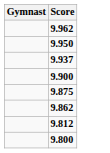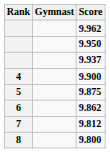 <table class="wikitable sortable">
 <tr>
+<th scope="col">Rank</th>
 <th scope="col">Gymnast</th>
 <th scope="col">Score</th>
 </tr>
 <tr>
+<th scope="row"></th>
 <td></td>
 <td><strong>9.962</strong></td>
 </tr>
 <tr>
+<th scope="row"></th>
 <td></td>
 <td><strong>9.950</strong></td>
 </tr>
 <tr>
+<th scope="row"></th>
 <td></td>
 <td><strong>9.937</strong></td>
 </tr>
 <tr>
+<th scope="row">4</th>
 <td></td>
 <td><strong>9.900</strong></td>
 </tr>
 <tr>
+<th scope="row">5</th>
 <td></td>
 <td><strong>9.875</strong></td>
 </tr>
 <tr>
+<th scope="row">6</th>
 <td></td>
 <td><strong>9.862</strong></td>
 </tr>
 <tr>
+<th scope="row">7</th>
 <td></td>
 <td><strong>9.812</strong></td>
 </tr>
 <tr>
+<th scope="row">8</th>
 <td></td>
 <td><strong>9.800</strong></td>
 </tr>
 </table>
